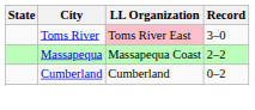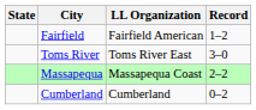 <table class="wikitable">
 <tr>
 <th>State</th>
 <th>City</th>
 <th>LL Organization</th>
 <th>Record</th>
 </tr>
 <tr>
 <td><strong></strong></td>
+<td><a href='#'>Fairfield</a></td>
+<td>Fairfield American</td>
+<td>1–2</td>
+</tr>
+<tr>
+<td><strong></strong></td>
 <td><a href='#'>Toms River</a></td>
-<td style="background: pink;">Toms River East</td>
+<td>Toms River East</td>
 <td>3–0</td>
 </tr>
 <tr bgcolor="bbffbb">
 <td><strong></strong></td>
 <td><a href='#'>Massapequa</a></td>
 <td>Massapequa Coast</td>
 <td>2–2</td>
 </tr>
 <tr>
 <td><strong></strong></td>
 <td><a href='#'>Cumberland</a></td>
 <td>Cumberland</td>
 <td>0–2</td>
 </tr>
 </table>
